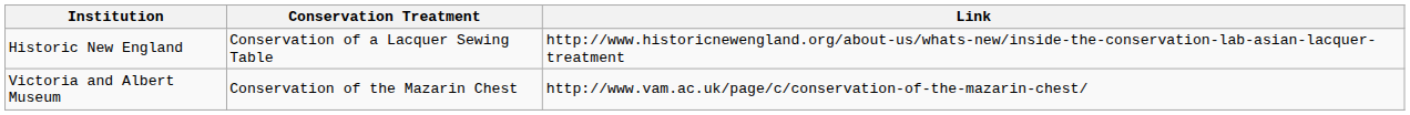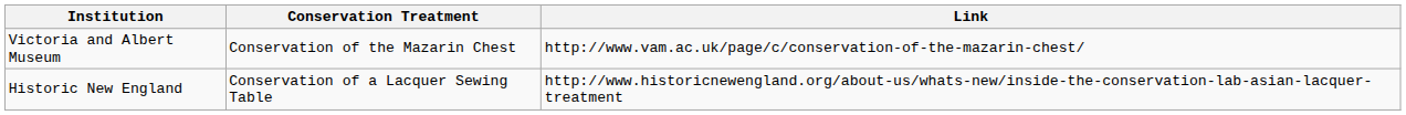 <table class="wikitable">
 <tr>
 <th>Institution</th>
 <th>Conservation Treatment</th>
 <th>Link</th>
 </tr>
 <tr>
+<td>Victoria and Albert Museum</td>
+<td>Conservation of the Mazarin Chest</td>
+<td>http://www.vam.ac.uk/page/c/conservation-of-the-mazarin-chest/</td>
+</tr>
+<tr>
 <td>Historic New England</td>
 <td>Conservation of a Lacquer Sewing Table</td>
 <td>http://www.historicnewengland.org/about-us/whats-new/inside-the-conservation-lab-asian-lacquer-treatment</td>
 </tr>
-<tr>
-<td>Victoria and Albert Museum</td>
-<td>Conservation of the Mazarin Chest</td>
-<td>http://www.vam.ac.uk/page/c/conservation-of-the-mazarin-chest/</td>
-</tr>
 </table>
